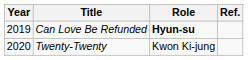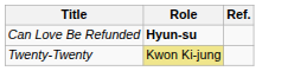 <table class="wikitable">
 <tr>
-<th>Year</th>
 <th>Title</th>
 <th>Role</th>
 <th>Ref.</th>
 </tr>
 <tr>
-<td>2019</td>
 <td><em>Can Love Be Refunded</em></td>
 <td><strong>Hyun-su</strong></td>
 <td></td>
 </tr>
 <tr>
-<td>2020</td>
 <td><em>Twenty-Twenty</em></td>
-<td>Kwon Ki-jung</td>
+<td style="background: khaki;">Kwon Ki-jung</td>
 <td></td>
 </tr>
 </table>
